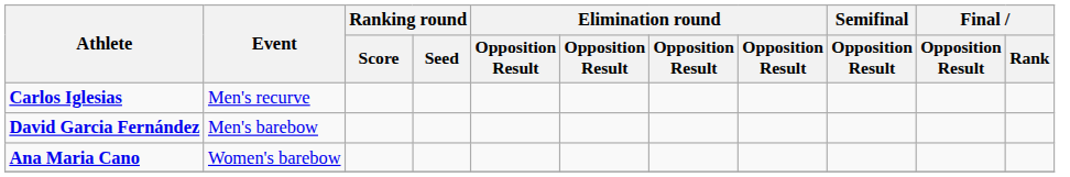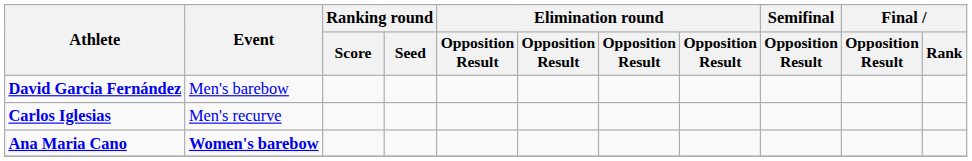 <table class=wikitable style=font-size:90%;text-align:center>
 <tr>
 <th rowspan=2>Athlete</th>
 <th rowspan=2>Event</th>
 <th colspan=2>Ranking round</th>
 <th colspan=4>Elimination round</th>
 <th>Semifinal</th>
 <th colspan=2>Final / </th>
 </tr>
 <tr style=font-size:95%>
 <th>Score</th>
 <th>Seed</th>
 <th>Opposition<br>Result</th>
 <th>Opposition<br>Result</th>
 <th>Opposition<br>Result</th>
 <th>Opposition<br>Result</th>
 <th>Opposition<br>Result</th>
 <th>Opposition<br>Result</th>
 <th>Rank</th>
 </tr>
 <tr>
+<td align=left><strong><a href='#'>David Garcia Fernández</a></strong></td>
+<td align=left><a href='#'>Men's barebow</a></td>
+<td></td>
+<td></td>
+<td></td>
+<td></td>
+<td></td>
+<td></td>
+<td></td>
+<td></td>
+<td></td>
+</tr>
+<tr>
 <td align=left><strong><a href='#'>Carlos Iglesias</a></strong></td>
 <td align=left><a href='#'>Men's recurve</a></td>
 <td></td>
 <td></td>
 <td></td>
 <td></td>
 <td></td>
 <td></td>
 <td></td>
 <td></td>
 <td></td>
 </tr>
 <tr>
-<td align=left><strong><a href='#'>David Garcia Fernández</a></strong></td>
-<td align=left><a href='#'>Men's barebow</a></td>
-<td></td>
-<td></td>
-<td></td>
-<td></td>
-<td></td>
-<td></td>
-<td></td>
-<td></td>
-<td></td>
-</tr>
-<tr>
 <td align=left><strong><a href='#'>Ana Maria Cano</a></strong></td>
-<td align=left><a href='#'>Women's barebow</a></td>
+<td align=left><strong><a href='#'>Women's barebow</a></strong></td>
 <td></td>
 <td></td>
 <td></td>
 <td></td>
 <td></td>
 <td></td>
 <td></td>
 <td></td>
 <td></td>
 </tr>
 <tr>
 </tr>
 </table>
